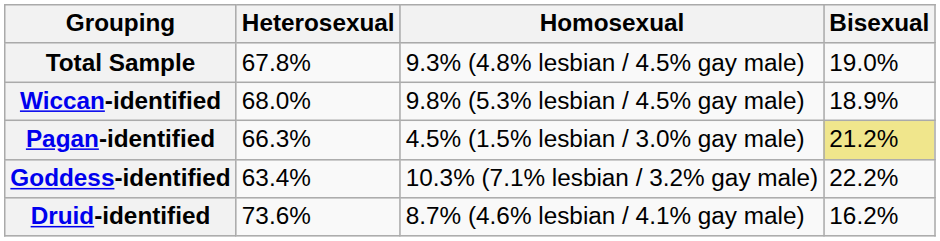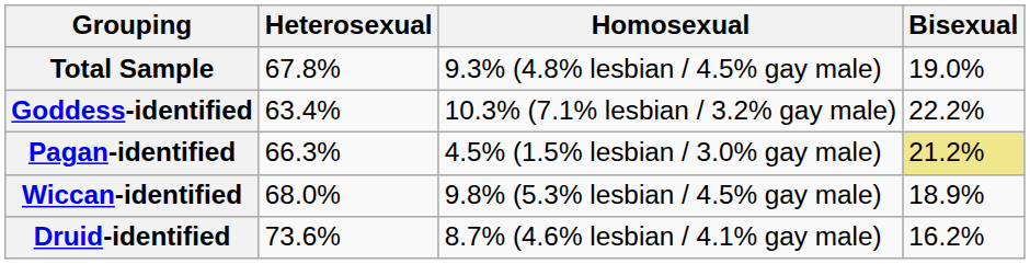 <table class="wikitable">
 <tr>
 <th>Grouping</th>
 <th>Heterosexual</th>
 <th>Homosexual</th>
 <th>Bisexual</th>
 </tr>
 <tr>
 <th><strong>Total Sample</strong></th>
 <td>67.8%</td>
 <td>9.3% (4.8% lesbian /  4.5% gay male)</td>
 <td>19.0%</td>
 </tr>
 <tr>
-<th><a href='#'>Wiccan</a>-identified</th>
-<td>68.0%</td>
-<td>9.8% (5.3% lesbian / 4.5% gay male)</td>
-<td>18.9%</td>
+<th><a href='#'>Goddess</a>-identified</th>
+<td>63.4%</td>
+<td>10.3% (7.1% lesbian / 3.2% gay male)</td>
+<td>22.2%</td>
 </tr>
 <tr>
 <th><a href='#'>Pagan</a>-identified</th>
 <td>66.3%</td>
 <td>4.5% (1.5% lesbian / 3.0% gay male)</td>
 <td style="background: khaki;">21.2%</td>
 </tr>
 <tr>
-<th><a href='#'>Goddess</a>-identified</th>
-<td>63.4%</td>
-<td>10.3% (7.1% lesbian / 3.2% gay male)</td>
-<td>22.2%</td>
+<th><a href='#'>Wiccan</a>-identified</th>
+<td>68.0%</td>
+<td>9.8% (5.3% lesbian / 4.5% gay male)</td>
+<td>18.9%</td>
 </tr>
 <tr>
 <th><a href='#'>Druid</a>-identified</th>
 <td>73.6%</td>
 <td>8.7% (4.6% lesbian / 4.1% gay male)</td>
 <td>16.2%</td>
 </tr>
 </table>
